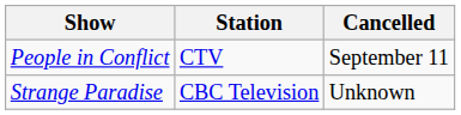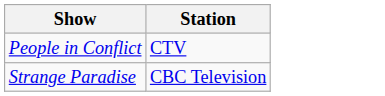 <table class="wikitable">
 <tr>
 <th>Show</th>
 <th>Station</th>
-<th>Cancelled</th>
 </tr>
 <tr>
 <td><em><a href='#'>People in Conflict</a></em></td>
 <td><a href='#'>CTV</a></td>
-<td>September 11</td>
 </tr>
 <tr>
 <td><em><a href='#'>Strange Paradise</a></em></td>
 <td><a href='#'>CBC Television</a></td>
-<td>Unknown</td>
 </tr>
 </table>
